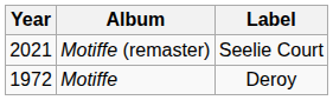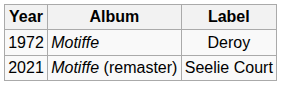 <table class="wikitable">
 <tr>
 <th>Year</th>
 <th>Album</th>
 <th>Label</th>
 </tr>
 <tr>
+<td>1972</td>
+<td><em>Motiffe</em></td>
+<td style="text-align:center;">Deroy</td>
+</tr>
+<tr>
 <td>2021</td>
 <td><em>Motiffe</em> (remaster)</td>
 <td style="text-align:center;">Seelie Court</td>
 </tr>
-<tr>
-<td>1972</td>
-<td><em>Motiffe</em></td>
-<td style="text-align:center;">Deroy</td>
-</tr>
 </table>
